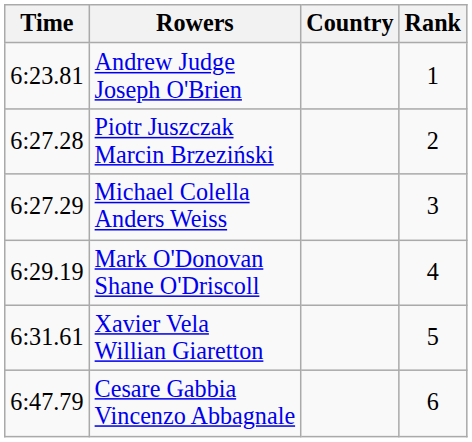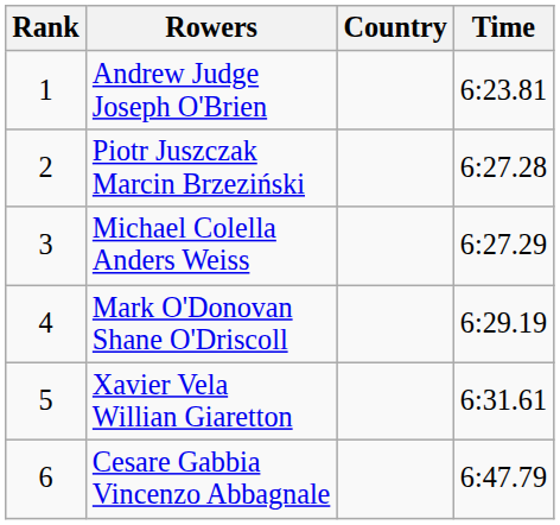 <table class="wikitable" style="text-align:center">
 <tr>
-<th>Time</th>
+<th>Rank</th>
 <th>Rowers</th>
 <th>Country</th>
-<th>Rank</th>
+<th>Time</th>
 </tr>
 <tr>
-<td>6:23.81</td>
+<td>1</td>
 <td align="left"><a href='#'>Andrew Judge</a><br><a href='#'>Joseph O'Brien</a></td>
 <td align="left"></td>
-<td>1</td>
+<td>6:23.81</td>
 </tr>
 <tr>
-<td>6:27.28</td>
+<td>2</td>
 <td align="left"><a href='#'>Piotr Juszczak</a><br><a href='#'>Marcin Brzeziński</a></td>
 <td align="left"></td>
-<td>2</td>
+<td>6:27.28</td>
 </tr>
 <tr>
-<td>6:27.29</td>
+<td>3</td>
 <td align="left"><a href='#'>Michael Colella</a><br><a href='#'>Anders Weiss</a></td>
 <td align="left"></td>
-<td>3</td>
+<td>6:27.29</td>
 </tr>
 <tr>
-<td>6:29.19</td>
+<td>4</td>
 <td align="left"><a href='#'>Mark O'Donovan</a><br><a href='#'>Shane O'Driscoll</a></td>
 <td align="left"></td>
-<td>4</td>
+<td>6:29.19</td>
 </tr>
 <tr>
-<td>6:31.61</td>
+<td>5</td>
 <td align="left"><a href='#'>Xavier Vela</a><br><a href='#'>Willian Giaretton</a></td>
 <td align="left"></td>
-<td>5</td>
+<td>6:31.61</td>
 </tr>
 <tr>
-<td>6:47.79</td>
+<td>6</td>
 <td align="left"><a href='#'>Cesare Gabbia</a><br><a href='#'>Vincenzo Abbagnale</a></td>
 <td align="left"></td>
-<td>6</td>
+<td>6:47.79</td>
 </tr>
 </table>
